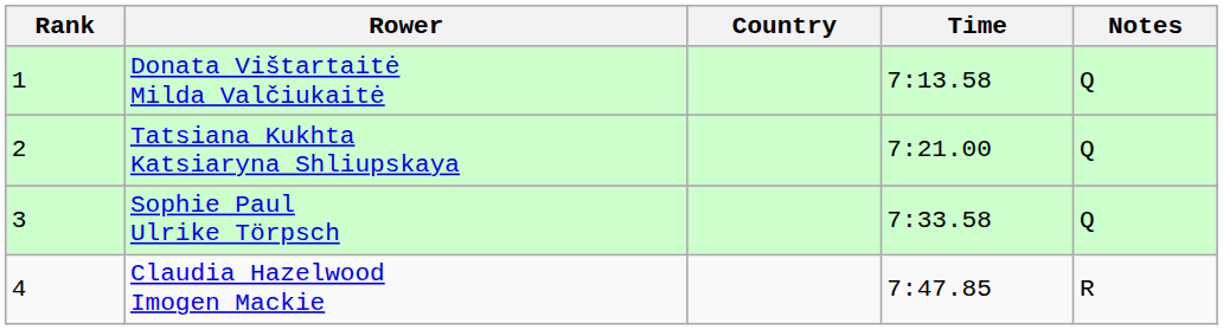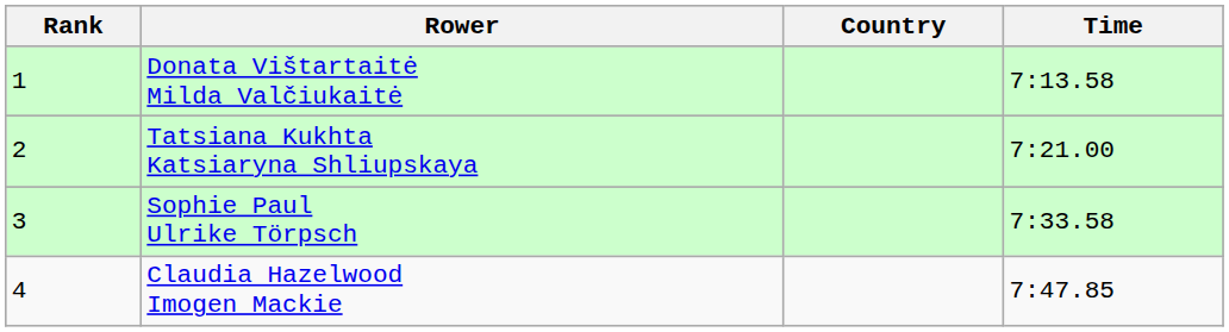 <table class="wikitable" width=50%>
 <tr>
 <th>Rank</th>
 <th>Rower</th>
 <th>Country</th>
 <th>Time</th>
-<th>Notes</th>
 </tr>
 <tr bgcolor=ccffcc>
 <td>1</td>
 <td><a href='#'>Donata Vištartaitė</a><br><a href='#'>Milda Valčiukaitė</a></td>
 <td></td>
 <td>7:13.58</td>
-<td>Q</td>
 </tr>
 <tr bgcolor=ccffcc>
 <td>2</td>
 <td><a href='#'>Tatsiana Kukhta</a><br><a href='#'>Katsiaryna Shliupskaya</a></td>
 <td></td>
 <td>7:21.00</td>
-<td>Q</td>
 </tr>
 <tr bgcolor=ccffcc>
 <td>3</td>
 <td><a href='#'>Sophie Paul</a><br><a href='#'>Ulrike Törpsch</a></td>
 <td></td>
 <td>7:33.58</td>
-<td>Q</td>
 </tr>
 <tr>
 <td>4</td>
 <td><a href='#'>Claudia Hazelwood</a><br><a href='#'>Imogen Mackie</a></td>
 <td></td>
 <td>7:47.85</td>
-<td>R</td>
 </tr>
 </table>
